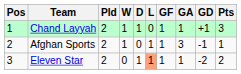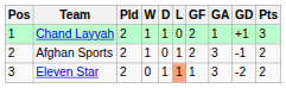 <table class="wikitable">
 <tr>
 <th>Pos</th>
 <th>Team</th>
 <th>Pld</th>
 <th>W</th>
 <th>D</th>
 <th>L</th>
 <th>GF</th>
 <th>GA</th>
 <th>GD</th>
 <th>Pts</th>
 </tr>
 <tr style="background:#bfc">
 <td>1</td>
 <td><a href='#'>Chand Layyah</a></td>
 <td>2</td>
 <td>1</td>
 <td>1</td>
 <td>0</td>
-<td>1</td>
+<td>2</td>
 <td>1</td>
 <td>+1</td>
 <td>3</td>
 </tr>
 <tr>
 <td>2</td>
 <td>Afghan Sports</td>
 <td>2</td>
 <td>1</td>
 <td>0</td>
 <td>1</td>
-<td>1</td>
+<td>2</td>
 <td>3</td>
 <td>-1</td>
-<td>1</td>
+<td>2</td>
 </tr>
 <tr>
 <td>3</td>
 <td><a href='#'>Eleven Star</a></td>
 <td>2</td>
 <td>0</td>
 <td>1</td>
 <td style="background: lightsalmon;">1</td>
 <td>1</td>
-<td>1</td>
+<td>3</td>
 <td>-2</td>
 <td>2</td>
 </tr>
 </table>
